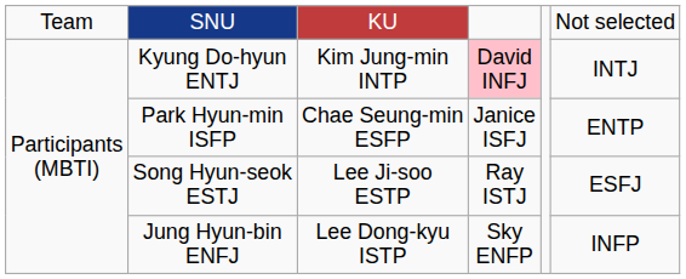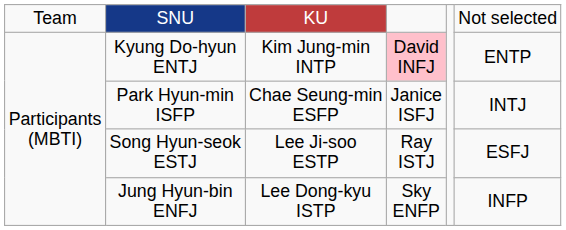 <table class="wikitable" style="text-align:center">
 <tr>
 <td>Team</td>
 <td style="background-color:#153888; color:white">SNU</td>
 <td style="background-color:#BF3B3C; color:white">KU</td>
 <td> </td>
 <td rowspan="5"></td>
 <td>Not selected</td>
 </tr>
 <tr>
 <td rowspan="4">Participants<br>(MBTI)</td>
 <td>Kyung Do-hyun<br>ENTJ</td>
 <td>Kim Jung-min<br>INTP</td>
 <td style="background: pink;">David<br>INFJ</td>
-<td>INTJ</td>
+<td>ENTP</td>
 </tr>
 <tr>
 <td>Park Hyun-min<br>ISFP</td>
 <td>Chae Seung-min<br>ESFP</td>
 <td>Janice<br>ISFJ</td>
-<td>ENTP</td>
+<td>INTJ</td>
 </tr>
 <tr>
 <td>Song Hyun-seok<br>ESTJ</td>
 <td>Lee Ji-soo<br>ESTP</td>
 <td>Ray<br>ISTJ</td>
 <td>ESFJ</td>
 </tr>
 <tr>
 <td>Jung Hyun-bin<br>ENFJ</td>
 <td>Lee Dong-kyu<br>ISTP</td>
 <td>Sky<br>ENFP</td>
 <td>INFP</td>
 </tr>
 </table>
